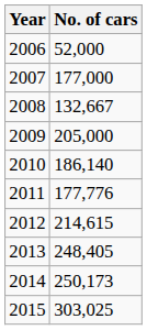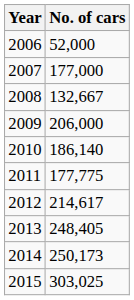 <table class="wikitable">
 <tr>
 <th>Year</th>
 <th>No. of cars</th>
 </tr>
 <tr>
 <td>2006</td>
 <td>52,000</td>
 </tr>
 <tr>
 <td>2007</td>
 <td>177,000</td>
 </tr>
 <tr>
 <td>2008</td>
 <td>132,667</td>
 </tr>
 <tr>
 <td>2009</td>
-<td>205,000</td>
+<td>206,000</td>
 </tr>
 <tr>
 <td>2010</td>
 <td>186,140</td>
 </tr>
 <tr>
 <td>2011</td>
-<td>177,776</td>
+<td>177,775</td>
 </tr>
 <tr>
 <td>2012</td>
-<td>214,615</td>
+<td>214,617</td>
 </tr>
 <tr>
 <td>2013</td>
 <td>248,405</td>
 </tr>
 <tr>
 <td>2014</td>
 <td>250,173</td>
 </tr>
 <tr>
 <td>2015</td>
 <td>303,025</td>
 </tr>
 </table>
